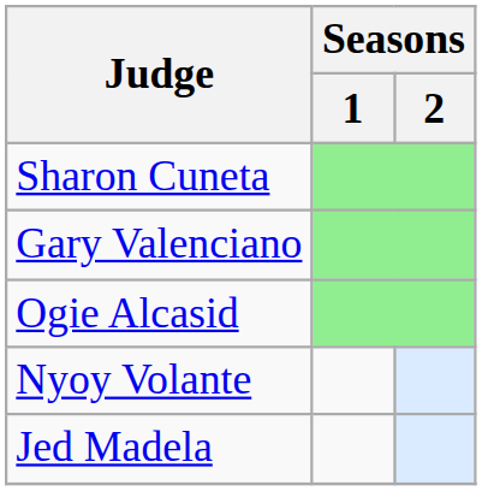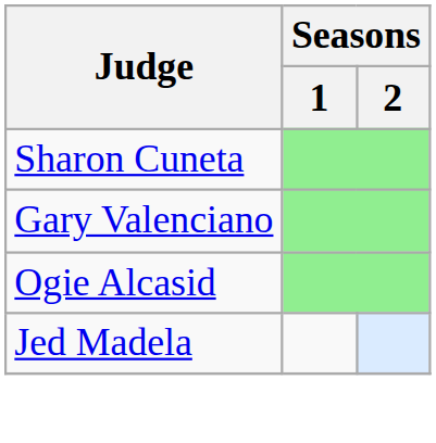 <table class="wikitable">
 <tr>
 <th rowspan="2">Judge</th>
 <th colspan="2">Seasons</th>
 </tr>
 <tr>
 <th>1</th>
 <th>2</th>
 </tr>
 <tr>
 <td><a href='#'>Sharon Cuneta</a></td>
 <td colspan="2" bgcolor="#90ee90"></td>
 </tr>
 <tr>
 <td><a href='#'>Gary Valenciano</a></td>
 <td colspan="2" bgcolor="#90ee90"></td>
 </tr>
 <tr>
 <td><a href='#'>Ogie Alcasid</a></td>
 <td colspan="2" bgcolor="#90ee90"></td>
 </tr>
 <tr>
-<td><a href='#'>Nyoy Volante</a></td>
-<td></td>
-<td bgcolor=" #DAEBFF"></td>
-</tr>
-<tr>
 <td><a href='#'>Jed Madela</a></td>
 <td></td>
 <td bgcolor=" #DAEBFF"></td>
 </tr>
 <tr>
 </tr>
 </table>
